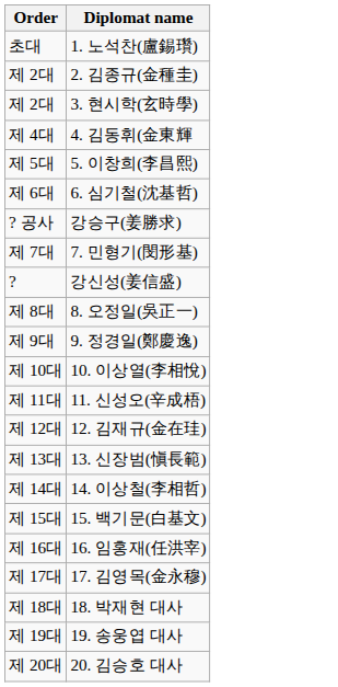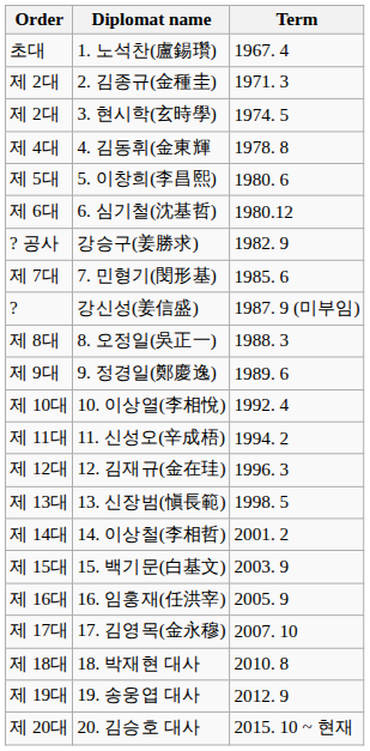 <table class="wikitable">
 <tr>
 <th>Order</th>
 <th>Diplomat name</th>
+<th>Term</th>
 </tr>
 <tr>
 <td>초대</td>
 <td>1. 노석찬(盧錫瓚)</td>
+<td>1967. 4</td>
 </tr>
 <tr>
 <td>제 2대</td>
 <td>2. 김종규(金種圭) </td>
+<td>1971. 3</td>
 </tr>
 <tr>
 <td>제 2대</td>
 <td>3. 현시학(玄時學)</td>
+<td>1974. 5</td>
 </tr>
 <tr>
 <td>제 4대</td>
 <td>4. 김동휘(金東輝</td>
+<td>1978. 8</td>
 </tr>
 <tr>
 <td>제 5대</td>
 <td>5. 이창희(李昌熙)</td>
+<td>1980. 6</td>
 </tr>
 <tr>
 <td>제 6대</td>
 <td>6. 심기철(沈基哲)</td>
+<td>1980.12</td>
 </tr>
 <tr>
 <td>? 공사</td>
 <td>강승구(姜勝求)</td>
+<td>1982. 9</td>
 </tr>
 <tr>
 <td>제 7대</td>
 <td>7. 민형기(閔形基)</td>
+<td>1985. 6</td>
 </tr>
 <tr>
 <td>?</td>
 <td>강신성(姜信盛)</td>
+<td>1987. 9 (미부임)</td>
 </tr>
 <tr>
 <td>제 8대</td>
 <td>8. 오정일(吳正一)</td>
+<td>1988. 3</td>
 </tr>
 <tr>
 <td>제 9대</td>
 <td>9. 정경일(鄭慶逸)</td>
+<td>1989. 6</td>
 </tr>
 <tr>
 <td>제 10대</td>
 <td>10. 이상열(李相悅)</td>
+<td>1992. 4</td>
 </tr>
 <tr>
 <td>제 11대</td>
 <td>11. 신성오(辛成梧)</td>
+<td>1994. 2</td>
 </tr>
 <tr>
 <td>제 12대</td>
 <td>12. 김재규(金在珪)</td>
+<td>1996. 3</td>
 </tr>
 <tr>
 <td>제 13대</td>
 <td>13. 신장범(愼長範)</td>
+<td>1998. 5</td>
 </tr>
 <tr>
 <td>제 14대</td>
 <td>14. 이상철(李相哲)</td>
+<td>2001. 2</td>
 </tr>
 <tr>
 <td>제 15대</td>
 <td>15. 백기문(白基文)</td>
+<td>2003. 9</td>
 </tr>
 <tr>
 <td>제 16대</td>
 <td>16. 임홍재(任洪宰)</td>
+<td>2005. 9</td>
 </tr>
 <tr>
 <td>제 17대</td>
 <td>17. 김영목(金永穆)</td>
+<td>2007. 10</td>
 </tr>
 <tr>
 <td>제 18대</td>
 <td>18. 박재현 대사</td>
+<td>2010. 8</td>
 </tr>
 <tr>
 <td>제 19대</td>
 <td>19. 송웅엽 대사</td>
+<td>2012. 9</td>
 </tr>
 <tr>
 <td>제 20대</td>
 <td>20. 김승호 대사</td>
+<td>2015. 10 ~ 현재</td>
 </tr>
 </table>
